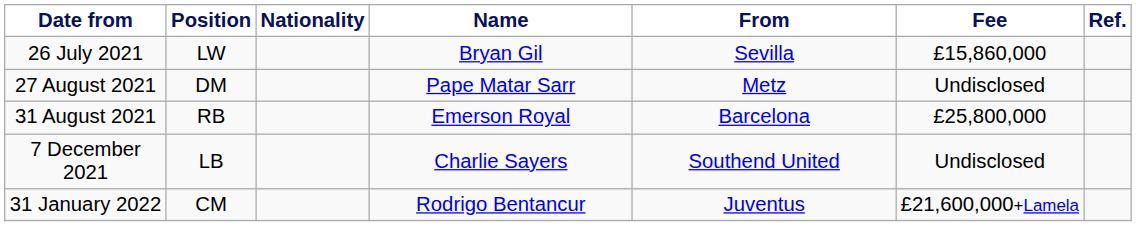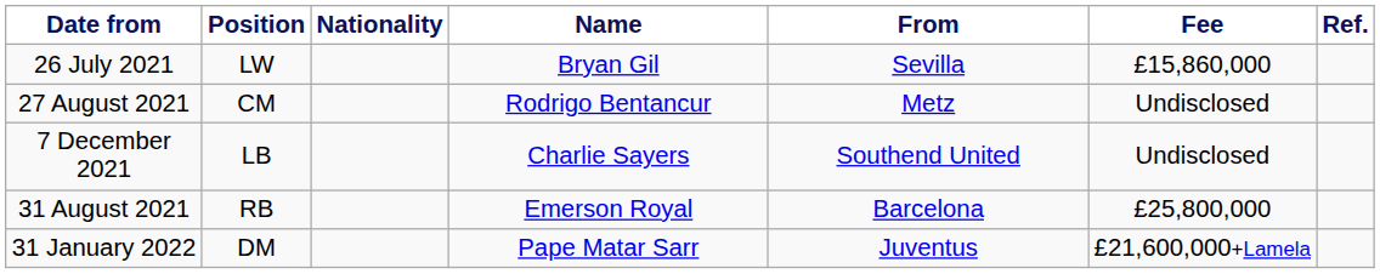 <table class="wikitable" style="text-align:center">
 <tr>
 <th style="background:#FFFFFF; color:#081159; width:120px;">Date from</th>
 <th style="background:#FFFFFF; color:#081159; width:50px;">Position</th>
 <th style="background:#FFFFFF; color:#081159; width:50px;">Nationality</th>
 <th style="background:#FFFFFF; color:#081159; width:200px;">Name</th>
 <th style="background:#FFFFFF; color:#081159; width:200px;">From</th>
 <th style="background:#FFFFFF; color:#081159; width:110px;">Fee</th>
 <th style="background:#FFFFFF; color:#081159; width:30px;">Ref.</th>
 </tr>
 <tr>
 <td>26 July 2021</td>
 <td>LW</td>
 <td></td>
 <td><a href='#'>Bryan Gil</a></td>
 <td> <a href='#'>Sevilla</a></td>
 <td>£15,860,000</td>
 <td></td>
 </tr>
 <tr>
 <td>27 August 2021</td>
-<td>DM</td>
+<td>CM</td>
 <td></td>
-<td><a href='#'>Pape Matar Sarr</a></td>
+<td><a href='#'>Rodrigo Bentancur</a></td>
 <td> <a href='#'>Metz</a></td>
+<td>Undisclosed</td>
+<td></td>
+</tr>
+<tr>
+<td>7 December 2021</td>
+<td>LB</td>
+<td></td>
+<td><a href='#'>Charlie Sayers</a></td>
+<td> <a href='#'>Southend United</a></td>
 <td>Undisclosed</td>
 <td></td>
 </tr>
 <tr>
 <td>31 August 2021</td>
 <td>RB</td>
 <td></td>
 <td><a href='#'>Emerson Royal</a></td>
 <td> <a href='#'>Barcelona</a></td>
 <td>£25,800,000</td>
 <td></td>
 </tr>
 <tr>
-<td>7 December 2021</td>
-<td>LB</td>
+<td>31 January 2022</td>
+<td>DM</td>
 <td></td>
-<td><a href='#'>Charlie Sayers</a></td>
-<td> <a href='#'>Southend United</a></td>
-<td>Undisclosed</td>
-<td></td>
-</tr>
-<tr>
-<td>31 January 2022</td>
-<td>CM</td>
-<td></td>
-<td><a href='#'>Rodrigo Bentancur</a></td>
+<td><a href='#'>Pape Matar Sarr</a></td>
 <td> <a href='#'>Juventus</a></td>
 <td>£21,600,000<small>+<a href='#'>Lamela</a></small></td>
 <td></td>
 </tr>
 </table>
